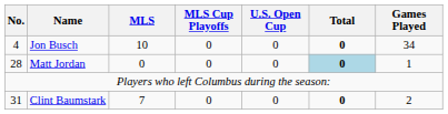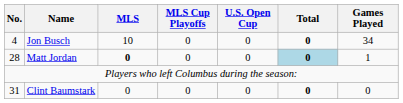 <table class="wikitable sortable" style="text-align: center;">
 <tr>
 <th rowspan=1>No.</th>
 <th rowspan=1>Name</th>
 <th style="width:85px;"><a href='#'>MLS</a></th>
 <th style="width:85px;"><a href='#'>MLS Cup Playoffs</a></th>
 <th style="width:85px;"><a href='#'>U.S. Open Cup</a></th>
 <th style="width:85px;"><strong>Total</strong></th>
 <th style="width:85px;"><strong>Games Played</strong></th>
 </tr>
 <tr>
 <td>4</td>
 <td align=left> <a href='#'>Jon Busch</a></td>
 <td>10</td>
 <td>0</td>
 <td>0</td>
 <td><strong>0</strong></td>
 <td>34</td>
 </tr>
 <tr>
 <td>28</td>
 <td align=left> <a href='#'>Matt Jordan</a></td>
-<td>0</td>
+<td><strong>0</strong></td>
 <td>0</td>
 <td>0</td>
 <td style="background: lightblue;"><strong>0</strong></td>
 <td>1</td>
 </tr>
 <tr>
 <td colspan=9 align=center><em>Players who left Columbus during the season:</em></td>
 </tr>
 <tr>
 <td>31</td>
 <td align=left> <a href='#'>Clint Baumstark</a></td>
-<td>7</td>
+<td>0</td>
 <td>0</td>
 <td>0</td>
 <td><strong>0</strong></td>
-<td>2</td>
+<td>0</td>
 </tr>
 </table>
